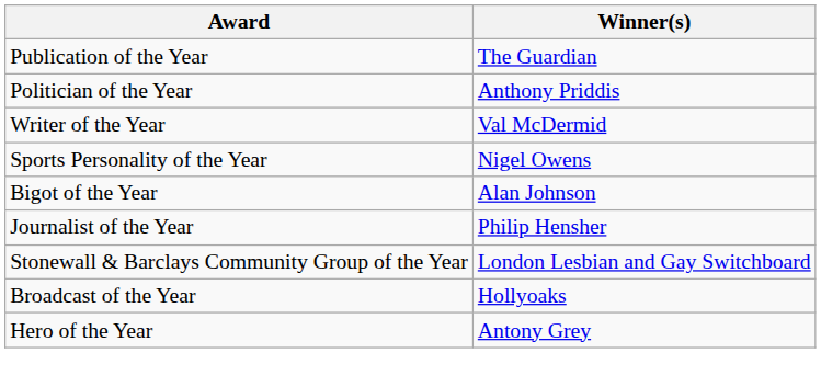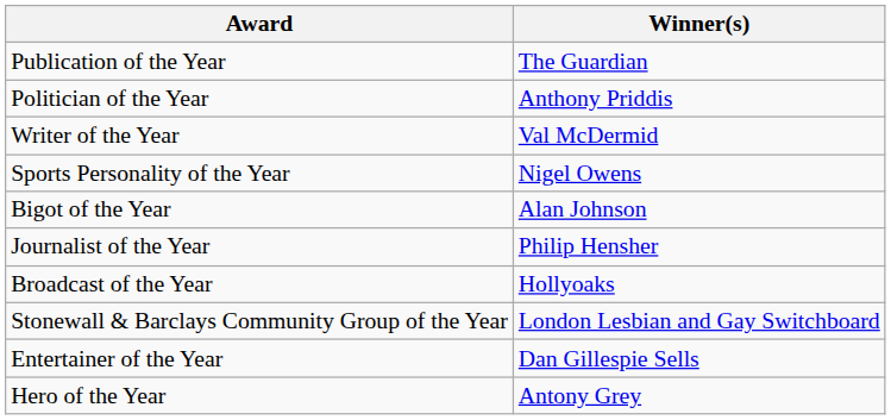 <table class="wikitable">
 <tr>
 <th>Award</th>
 <th>Winner(s)</th>
 </tr>
 <tr>
 <td>Publication of the Year</td>
 <td><a href='#'>The Guardian</a></td>
 </tr>
 <tr>
 <td>Politician of the Year</td>
 <td><a href='#'>Anthony Priddis</a></td>
 </tr>
 <tr>
 <td>Writer of the Year</td>
 <td><a href='#'>Val McDermid</a></td>
 </tr>
 <tr>
 <td>Sports Personality of the Year</td>
 <td><a href='#'>Nigel Owens</a></td>
 </tr>
 <tr>
 <td>Bigot of the Year</td>
 <td><a href='#'>Alan Johnson</a></td>
 </tr>
 <tr>
 <td>Journalist of the Year</td>
 <td><a href='#'>Philip Hensher</a></td>
 </tr>
 <tr>
+<td>Broadcast of the Year</td>
+<td><a href='#'>Hollyoaks</a></td>
+</tr>
+<tr>
 <td>Stonewall & Barclays Community Group of the Year</td>
 <td><a href='#'>London Lesbian and Gay Switchboard</a></td>
 </tr>
 <tr>
-<td>Broadcast of the Year</td>
-<td><a href='#'>Hollyoaks</a></td>
+<td>Entertainer of the Year</td>
+<td><a href='#'>Dan Gillespie Sells</a></td>
 </tr>
 <tr>
 <td>Hero of the Year</td>
 <td><a href='#'>Antony Grey</a></td>
 </tr>
 </table>
